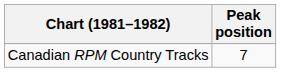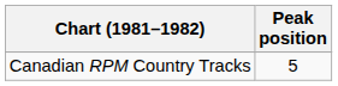 <table class="wikitable sortable">
 <tr>
 <th align="left">Chart (1981–1982)</th>
 <th align="center">Peak<br>position</th>
 </tr>
 <tr>
 </tr>
 <tr>
 <td align="left">Canadian <em>RPM</em> Country Tracks</td>
-<td align="center">7</td>
+<td align="center">5</td>
 </tr>
 </table>
